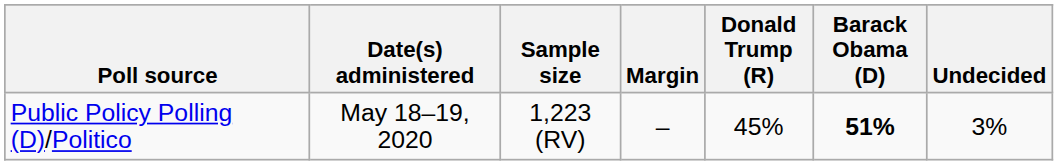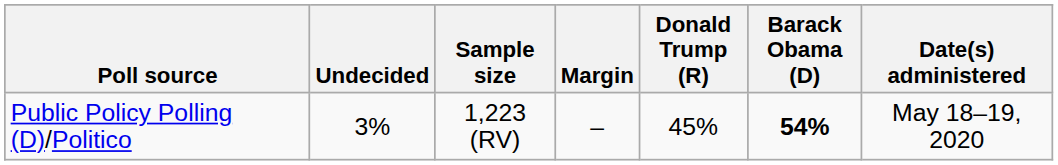 <table class="wikitable sortable" style="font-size:90%;text-align:center;">
 <tr valign=bottom style="font-size:90%;">
 <th>Poll source</th>
-<th>Date(s)<br>administered</th>
+<th>Undecided</th>
 <th>Sample<br>size</th>
 <th>Margin<br></th>
 <th>Donald<br>Trump (R)</th>
 <th>Barack<br>Obama (D)</th>
-<th>Undecided</th>
+<th>Date(s)<br>administered</th>
 </tr>
 <tr>
 <td style="text-align:left;"><a href='#'>Public Policy Polling (D)</a>/<a href='#'>Politico</a></td>
-<td>May 18–19, 2020</td>
+<td>3%</td>
 <td>1,223 (RV)</td>
 <td>–</td>
 <td>45%</td>
-<td><strong>51%</strong></td>
-<td>3%</td>
+<td><strong>54%</strong></td>
+<td>May 18–19, 2020</td>
 </tr>
 </table>
